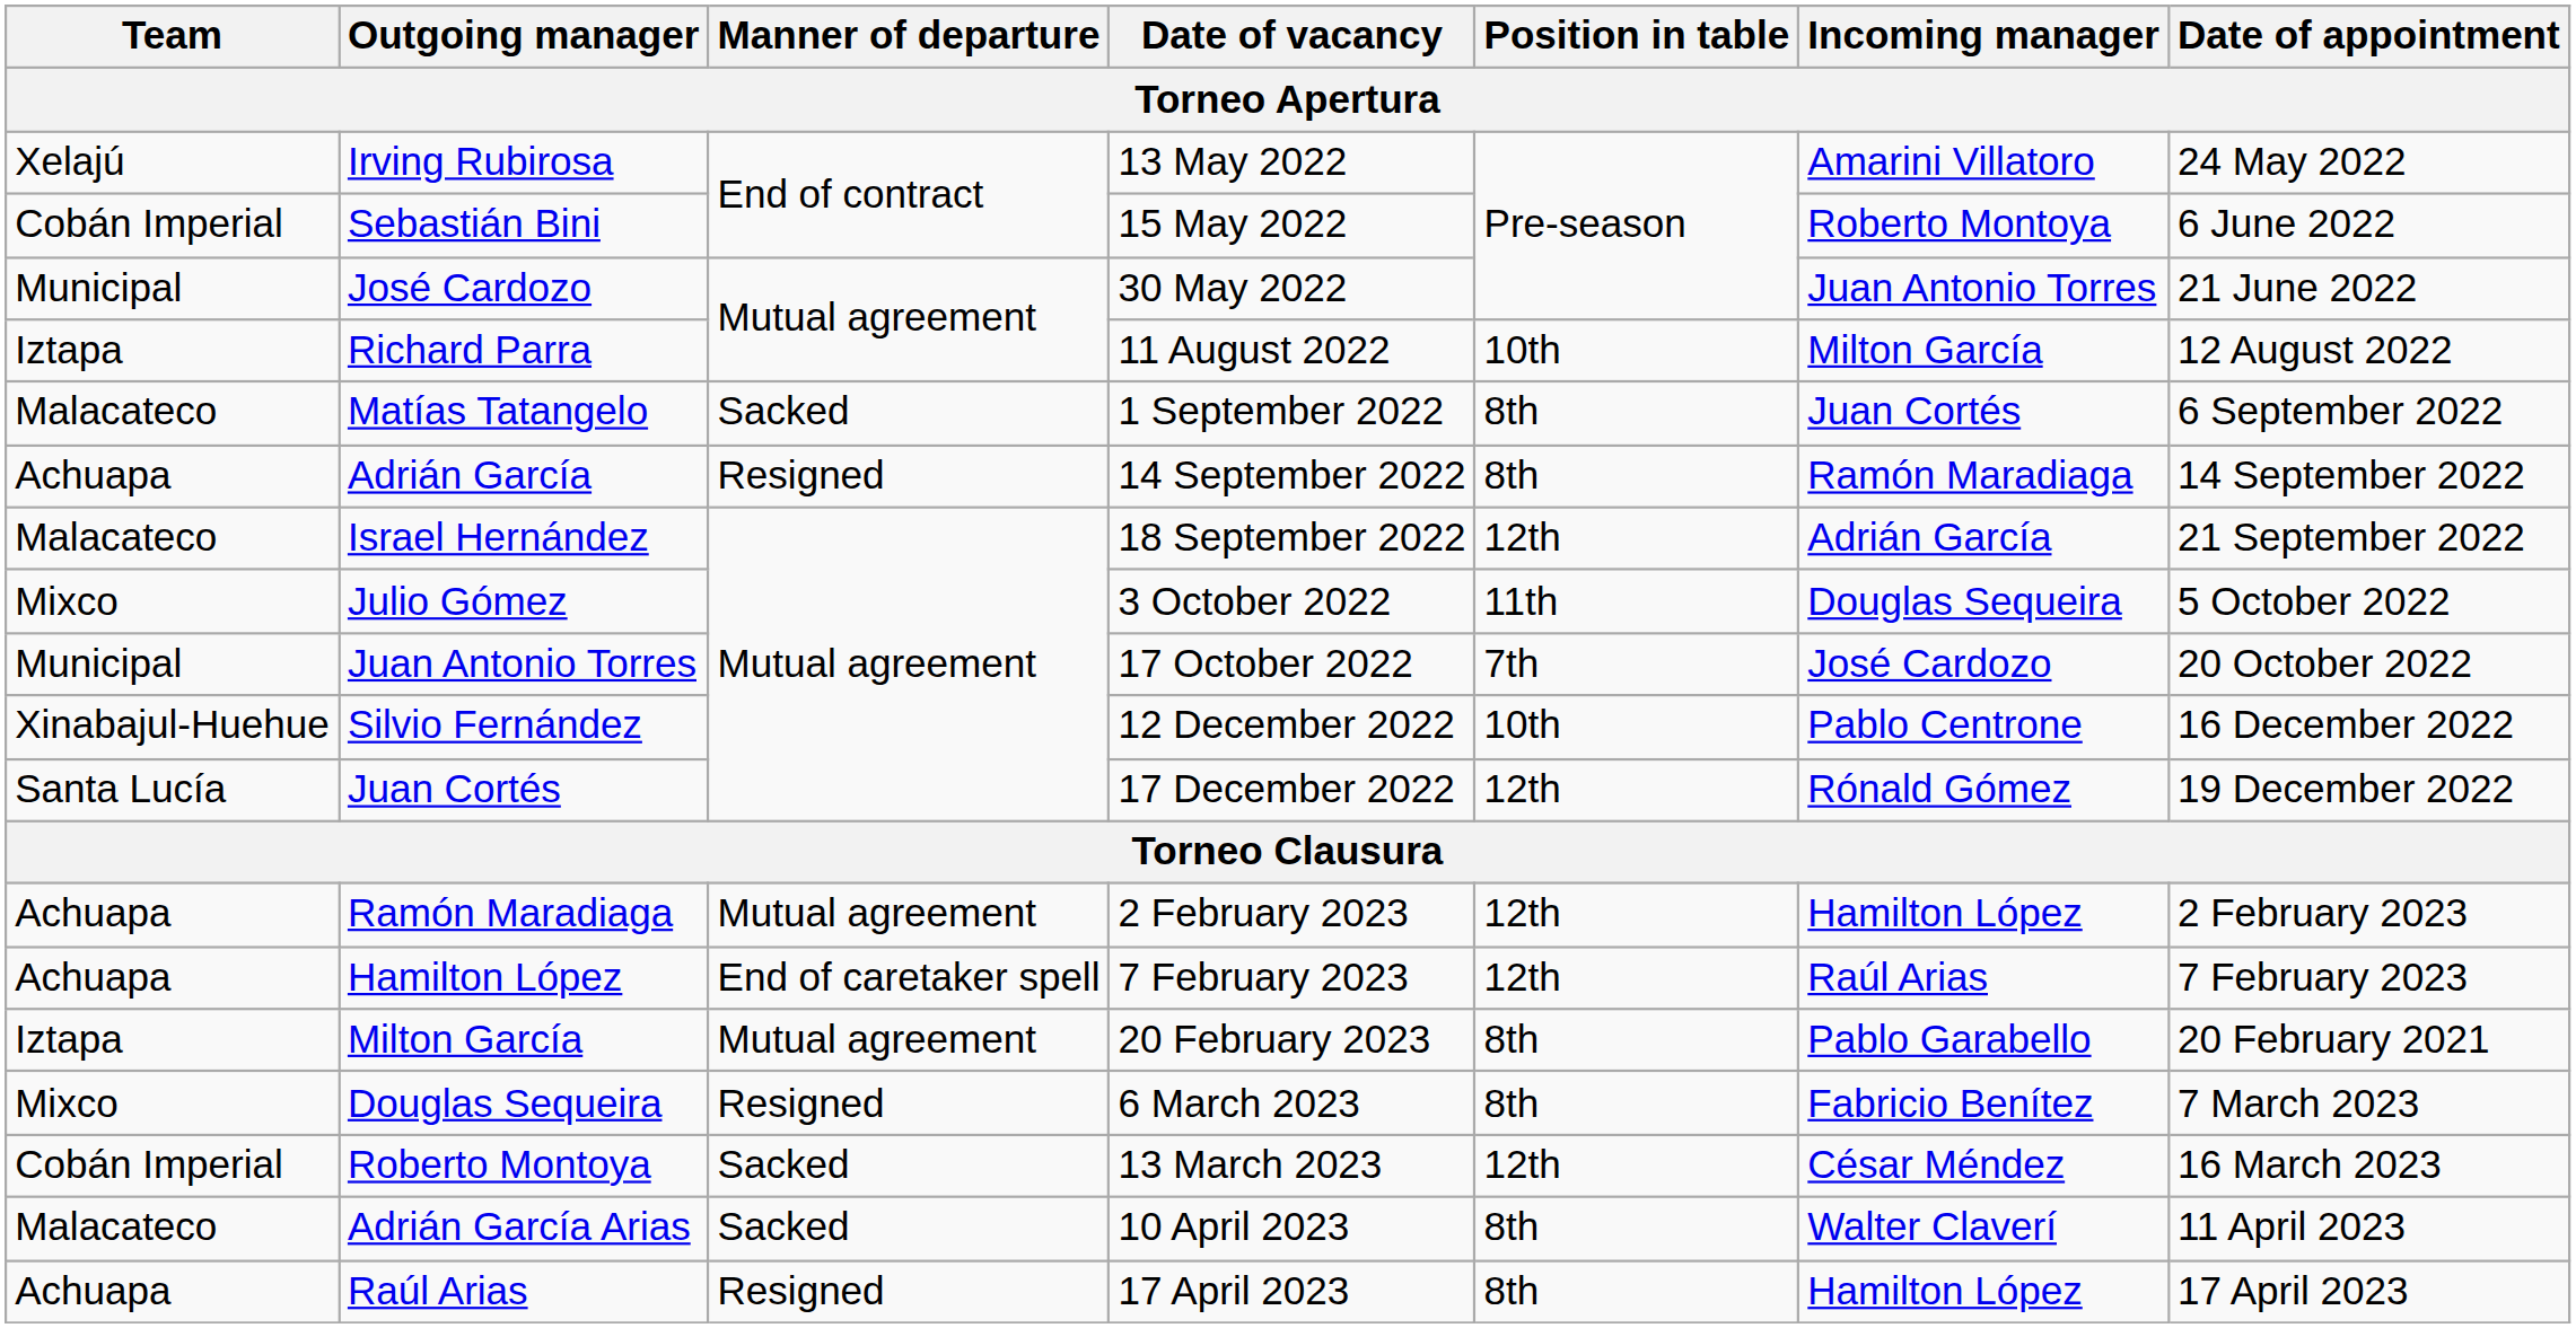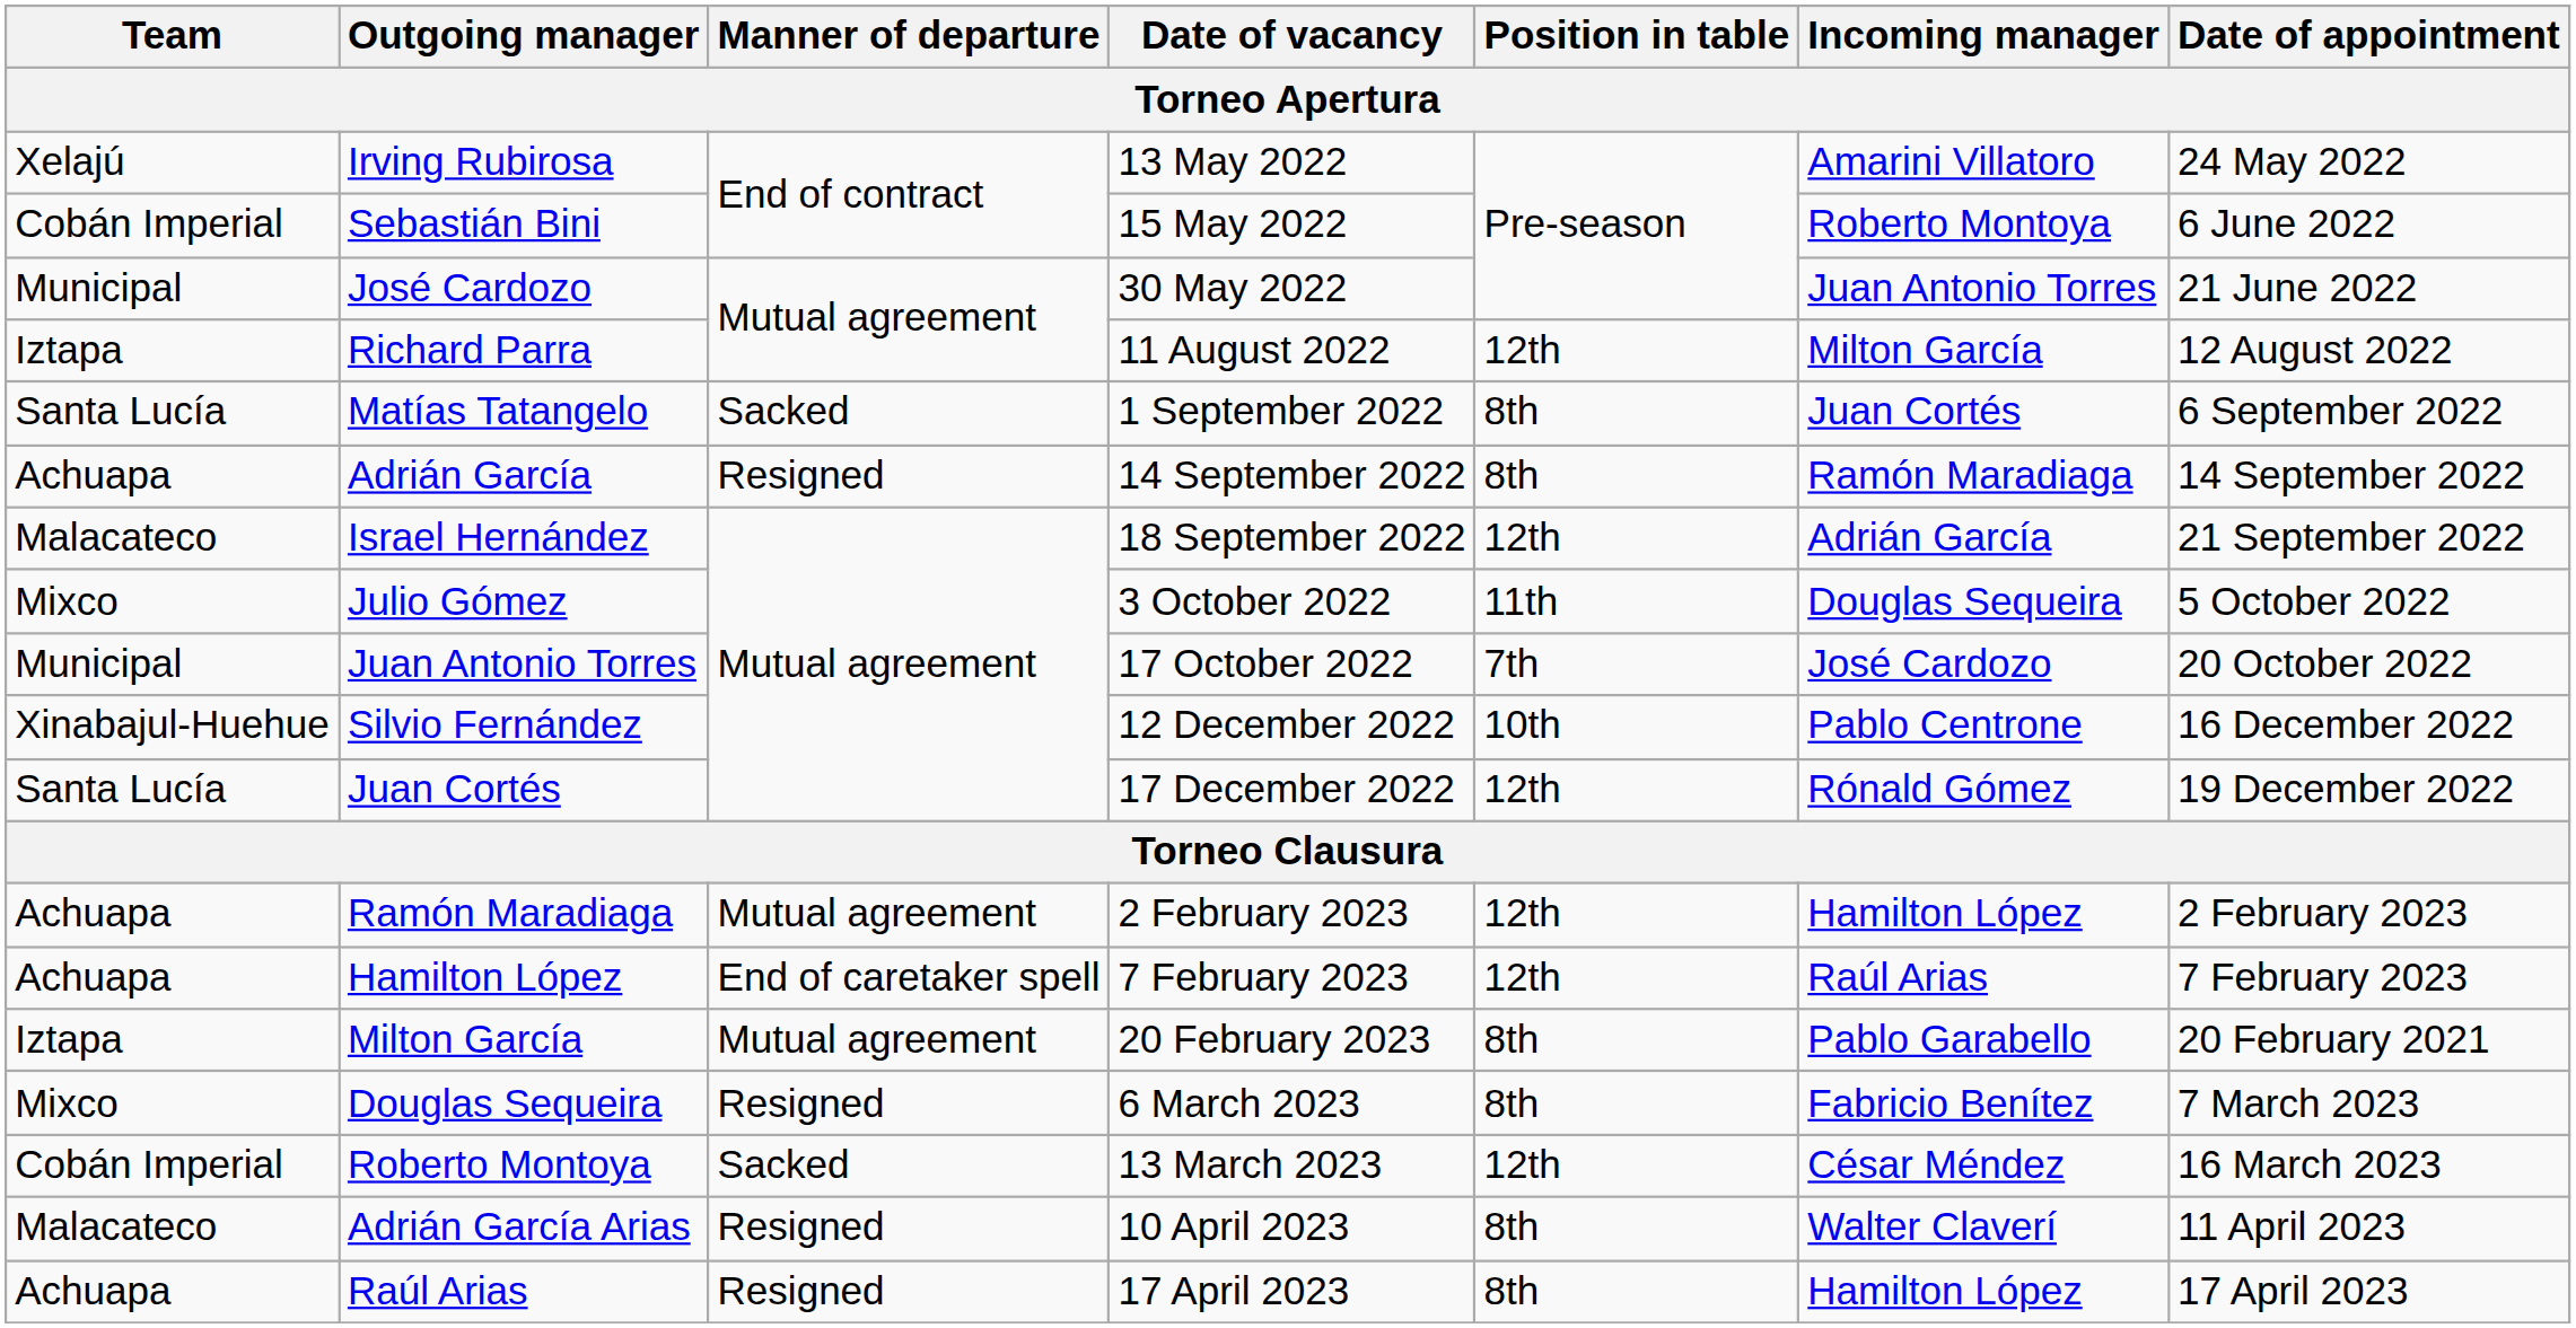 <table class="wikitable sortable">
 <tr>
 <th>Team</th>
 <th>Outgoing manager</th>
 <th>Manner of departure</th>
 <th>Date of vacancy</th>
 <th>Position in table</th>
 <th>Incoming manager</th>
 <th>Date of appointment</th>
 </tr>
 <tr>
 <th colspan=7>Torneo Apertura</th>
 </tr>
 <tr>
 <td>Xelajú</td>
 <td> <a href='#'>Irving Rubirosa</a></td>
 <td rowspan=2>End of contract</td>
 <td>13 May 2022</td>
 <td rowspan=3>Pre-season</td>
 <td> <a href='#'>Amarini Villatoro</a></td>
 <td>24 May 2022</td>
 </tr>
 <tr>
 <td>Cobán Imperial</td>
 <td> <a href='#'>Sebastián Bini</a></td>
 <td>15 May 2022</td>
 <td> <a href='#'>Roberto Montoya</a></td>
 <td>6 June 2022</td>
 </tr>
 <tr>
 <td>Municipal</td>
 <td> <a href='#'>José Cardozo</a></td>
 <td rowspan=2>Mutual agreement</td>
 <td>30 May 2022</td>
 <td> <a href='#'>Juan Antonio Torres</a></td>
 <td>21 June 2022</td>
 </tr>
 <tr>
 <td>Iztapa</td>
 <td> <a href='#'>Richard Parra</a></td>
 <td>11 August 2022</td>
-<td>10th</td>
+<td>12th</td>
 <td> <a href='#'>Milton García</a></td>
 <td>12 August 2022</td>
 </tr>
 <tr>
-<td>Malacateco</td>
+<td>Santa Lucía</td>
 <td> <a href='#'>Matías Tatangelo</a></td>
 <td>Sacked</td>
 <td>1 September 2022</td>
 <td>8th</td>
 <td> <a href='#'>Juan Cortés</a></td>
 <td>6 September 2022</td>
 </tr>
 <tr>
 <td>Achuapa</td>
 <td> <a href='#'>Adrián García</a></td>
 <td>Resigned</td>
 <td>14 September 2022</td>
 <td>8th</td>
 <td> <a href='#'>Ramón Maradiaga</a></td>
 <td>14 September 2022</td>
 </tr>
 <tr>
 <td>Malacateco</td>
 <td> <a href='#'>Israel Hernández</a></td>
 <td rowspan=5>Mutual agreement</td>
 <td>18 September 2022</td>
 <td>12th</td>
 <td> <a href='#'>Adrián García</a></td>
 <td>21 September 2022</td>
 </tr>
 <tr>
 <td>Mixco</td>
 <td> <a href='#'>Julio Gómez</a></td>
 <td>3 October 2022</td>
 <td>11th</td>
 <td> <a href='#'>Douglas Sequeira</a></td>
 <td>5 October 2022</td>
 </tr>
 <tr>
 <td>Municipal</td>
 <td> <a href='#'>Juan Antonio Torres</a></td>
 <td>17 October 2022</td>
 <td>7th</td>
 <td> <a href='#'>José Cardozo</a></td>
 <td>20 October 2022</td>
 </tr>
 <tr>
 <td>Xinabajul-Huehue</td>
 <td> <a href='#'>Silvio Fernández</a></td>
 <td>12 December 2022</td>
 <td>10th</td>
 <td> <a href='#'>Pablo Centrone</a></td>
 <td>16 December 2022</td>
 </tr>
 <tr>
 <td>Santa Lucía</td>
 <td> <a href='#'>Juan Cortés</a></td>
 <td>17 December 2022</td>
 <td>12th</td>
 <td> <a href='#'>Rónald Gómez</a></td>
 <td>19 December 2022</td>
 </tr>
 <tr>
 <th colspan=7>Torneo Clausura</th>
 </tr>
 <tr>
 <td>Achuapa</td>
 <td> <a href='#'>Ramón Maradiaga</a></td>
 <td>Mutual agreement</td>
 <td>2 February 2023</td>
 <td>12th</td>
 <td> <a href='#'>Hamilton López</a></td>
 <td>2 February 2023</td>
 </tr>
 <tr>
 <td>Achuapa</td>
 <td> <a href='#'>Hamilton López</a></td>
 <td>End of caretaker spell</td>
 <td>7 February 2023</td>
 <td>12th</td>
 <td> <a href='#'>Raúl Arias</a></td>
 <td>7 February 2023</td>
 </tr>
 <tr>
 <td>Iztapa</td>
 <td> <a href='#'>Milton García</a></td>
 <td>Mutual agreement</td>
 <td>20 February 2023</td>
 <td>8th</td>
 <td> <a href='#'>Pablo Garabello</a></td>
 <td>20 February 2021</td>
 </tr>
 <tr>
 <td>Mixco</td>
 <td> <a href='#'>Douglas Sequeira</a></td>
 <td>Resigned</td>
 <td>6 March 2023</td>
 <td>8th</td>
 <td> <a href='#'>Fabricio Benítez</a></td>
 <td>7 March 2023</td>
 </tr>
 <tr>
 <td>Cobán Imperial</td>
 <td> <a href='#'>Roberto Montoya</a></td>
 <td>Sacked</td>
 <td>13 March 2023</td>
 <td>12th</td>
 <td> <a href='#'>César Méndez</a></td>
 <td>16 March 2023</td>
 </tr>
 <tr>
 <td>Malacateco</td>
 <td> <a href='#'>Adrián García Arias</a></td>
-<td>Sacked</td>
+<td>Resigned</td>
 <td>10 April 2023</td>
 <td>8th</td>
 <td> <a href='#'>Walter Claverí</a></td>
 <td>11 April 2023</td>
 </tr>
 <tr>
 <td>Achuapa</td>
 <td> <a href='#'>Raúl Arias</a></td>
 <td>Resigned</td>
 <td>17 April 2023</td>
 <td>8th</td>
 <td> <a href='#'>Hamilton López</a></td>
 <td>17 April 2023</td>
 </tr>
 </table>
